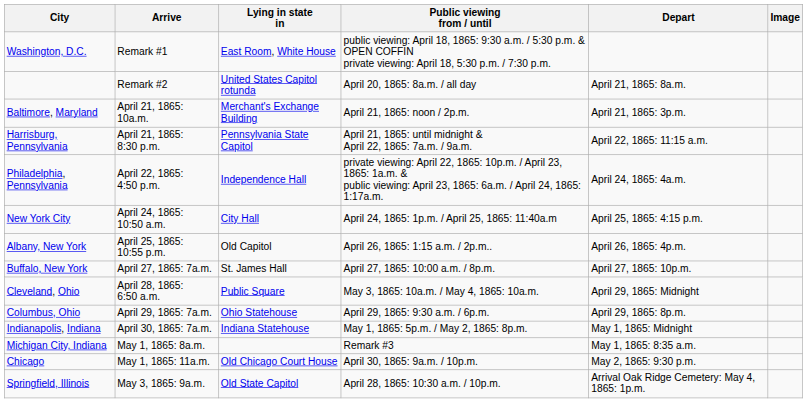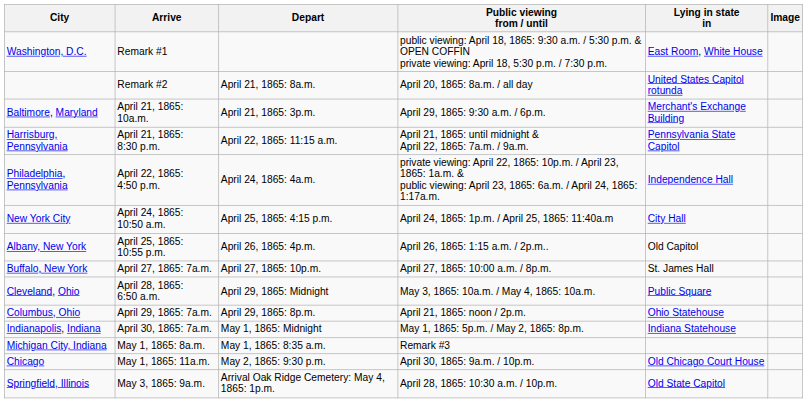 <table class="wikitable">
 <tr>
 <th>City</th>
 <th>Arrive</th>
+<th>Depart</th>
+<th>Public viewing<br>from / until</th>
 <th>Lying in state<br>in</th>
-<th>Public viewing<br>from / until</th>
-<th>Depart</th>
 <th>Image</th>
 </tr>
 <tr>
 <td><a href='#'>Washington, D.C.</a></td>
 <td>Remark #1</td>
+<td></td>
+<td>public viewing: April 18, 1865: 9:30 a.m. / 5:30 p.m. & OPEN COFFIN<br>private viewing: April 18, 5:30 p.m. / 7:30 p.m.</td>
 <td><a href='#'>East Room</a>, <a href='#'>White House</a></td>
-<td>public viewing: April 18, 1865: 9:30 a.m. / 5:30 p.m. & OPEN COFFIN<br>private viewing: April 18, 5:30 p.m. / 7:30 p.m.</td>
-<td></td>
 <td></td>
 </tr>
 <tr>
 <td></td>
 <td>Remark #2</td>
+<td>April 21, 1865: 8a.m.</td>
+<td>April 20, 1865: 8a.m. / all day</td>
 <td><a href='#'>United States Capitol rotunda</a></td>
-<td>April 20, 1865: 8a.m. / all day</td>
-<td>April 21, 1865: 8a.m.</td>
 <td></td>
 </tr>
 <tr>
 <td><a href='#'>Baltimore</a>, <a href='#'>Maryland</a></td>
 <td>April 21, 1865: 10a.m.</td>
+<td>April 21, 1865: 3p.m.</td>
+<td>April 29, 1865: 9:30 a.m. / 6p.m.</td>
 <td><a href='#'>Merchant's Exchange Building</a></td>
-<td>April 21, 1865: noon / 2p.m.</td>
-<td>April 21, 1865: 3p.m.</td>
 <td></td>
 </tr>
 <tr>
 <td><a href='#'>Harrisburg, Pennsylvania</a></td>
 <td>April 21, 1865: 8:30 p.m.</td>
+<td>April 22, 1865: 11:15 a.m.</td>
+<td>April 21, 1865: until midnight &<br>April 22, 1865: 7a.m. / 9a.m.</td>
 <td><a href='#'>Pennsylvania State Capitol</a></td>
-<td>April 21, 1865: until midnight &<br>April 22, 1865: 7a.m. / 9a.m.</td>
-<td>April 22, 1865: 11:15 a.m.</td>
 <td></td>
 </tr>
 <tr>
 <td><a href='#'>Philadelphia</a>, <a href='#'>Pennsylvania</a></td>
 <td>April 22, 1865: 4:50 p.m.</td>
+<td>April 24, 1865: 4a.m.</td>
+<td>private viewing: April 22, 1865: 10p.m. / April 23, 1865: 1a.m. &<br>public viewing: April 23, 1865: 6a.m. / April 24, 1865: 1:17a.m.</td>
 <td><a href='#'>Independence Hall</a></td>
-<td>private viewing: April 22, 1865: 10p.m. / April 23, 1865: 1a.m. &<br>public viewing: April 23, 1865: 6a.m. / April 24, 1865: 1:17a.m.</td>
-<td>April 24, 1865: 4a.m.</td>
 <td></td>
 </tr>
 <tr>
 <td><a href='#'>New York City</a></td>
 <td>April 24, 1865: 10:50 a.m.</td>
+<td>April 25, 1865: 4:15 p.m.</td>
+<td>April 24, 1865: 1p.m. / April 25, 1865: 11:40a.m</td>
 <td><a href='#'>City Hall</a></td>
-<td>April 24, 1865: 1p.m. / April 25, 1865: 11:40a.m</td>
-<td>April 25, 1865: 4:15 p.m.</td>
 <td></td>
 </tr>
 <tr>
 <td><a href='#'>Albany, New York</a></td>
 <td>April 25, 1865: 10:55 p.m.</td>
+<td>April 26, 1865: 4p.m.</td>
+<td>April 26, 1865: 1:15 a.m. / 2p.m..</td>
 <td>Old Capitol</td>
-<td>April 26, 1865: 1:15 a.m. / 2p.m..</td>
-<td>April 26, 1865: 4p.m.</td>
 <td></td>
 </tr>
 <tr>
 <td><a href='#'>Buffalo, New York</a></td>
 <td>April 27, 1865: 7a.m.</td>
+<td>April 27, 1865: 10p.m.</td>
+<td>April 27, 1865: 10:00 a.m. / 8p.m.</td>
 <td>St. James Hall</td>
-<td>April 27, 1865: 10:00 a.m. / 8p.m.</td>
-<td>April 27, 1865: 10p.m.</td>
 <td></td>
 </tr>
 <tr>
 <td><a href='#'>Cleveland</a>, <a href='#'>Ohio</a></td>
 <td>April 28, 1865: 6:50 a.m.</td>
+<td>April 29, 1865: Midnight</td>
+<td>May 3, 1865: 10a.m. / May 4, 1865: 10a.m.</td>
 <td><a href='#'>Public Square</a></td>
-<td>May 3, 1865: 10a.m. / May 4, 1865: 10a.m.</td>
-<td>April 29, 1865: Midnight</td>
 <td></td>
 </tr>
 <tr>
 <td><a href='#'>Columbus, Ohio</a></td>
 <td>April 29, 1865: 7a.m.</td>
+<td>April 29, 1865: 8p.m.</td>
+<td>April 21, 1865: noon / 2p.m.</td>
 <td><a href='#'>Ohio Statehouse</a></td>
-<td>April 29, 1865: 9:30 a.m. / 6p.m.</td>
-<td>April 29, 1865: 8p.m.</td>
 <td></td>
 </tr>
 <tr>
 <td><a href='#'>Indianapolis</a>, <a href='#'>Indiana</a></td>
 <td>April 30, 1865: 7a.m.</td>
+<td>May 1, 1865: Midnight</td>
+<td>May 1, 1865: 5p.m. / May 2, 1865: 8p.m.</td>
 <td><a href='#'>Indiana Statehouse</a></td>
-<td>May 1, 1865: 5p.m. / May 2, 1865: 8p.m.</td>
-<td>May 1, 1865: Midnight</td>
 <td></td>
 </tr>
 <tr>
 <td><a href='#'>Michigan City, Indiana</a></td>
 <td>May 1, 1865: 8a.m.</td>
+<td>May 1, 1865: 8:35 a.m.</td>
+<td>Remark #3</td>
 <td></td>
-<td>Remark #3</td>
-<td>May 1, 1865: 8:35 a.m.</td>
 <td></td>
 </tr>
 <tr>
 <td><a href='#'>Chicago</a></td>
 <td>May 1, 1865: 11a.m.</td>
+<td>May 2, 1865: 9:30 p.m.</td>
+<td>April 30, 1865: 9a.m. / 10p.m.</td>
 <td><a href='#'>Old Chicago Court House</a></td>
-<td>April 30, 1865: 9a.m. / 10p.m.</td>
-<td>May 2, 1865: 9:30 p.m.</td>
 <td></td>
 </tr>
 <tr>
 <td><a href='#'>Springfield, Illinois</a></td>
 <td>May 3, 1865: 9a.m.</td>
+<td>Arrival Oak Ridge Cemetery: May 4, 1865: 1p.m.</td>
+<td>April 28, 1865: 10:30 a.m. / 10p.m.</td>
 <td><a href='#'>Old State Capitol</a></td>
-<td>April 28, 1865: 10:30 a.m. / 10p.m.</td>
-<td>Arrival Oak Ridge Cemetery: May 4, 1865: 1p.m.</td>
 <td></td>
 </tr>
 </table>
